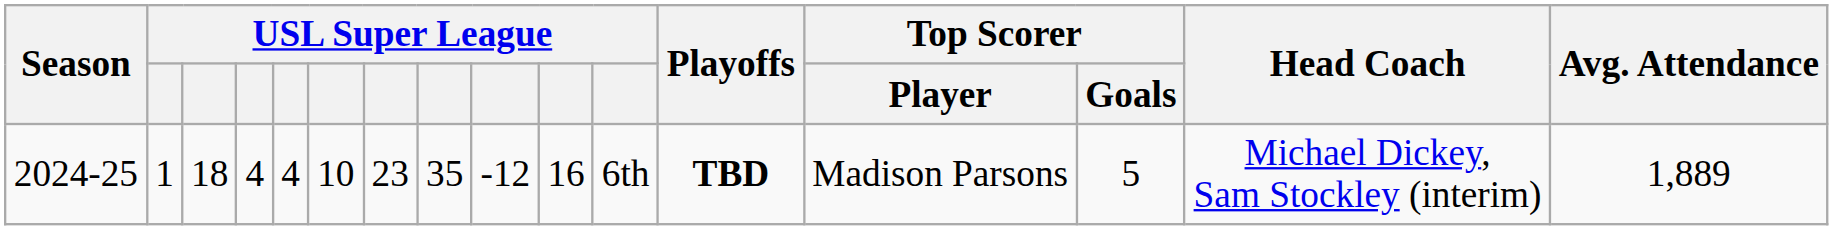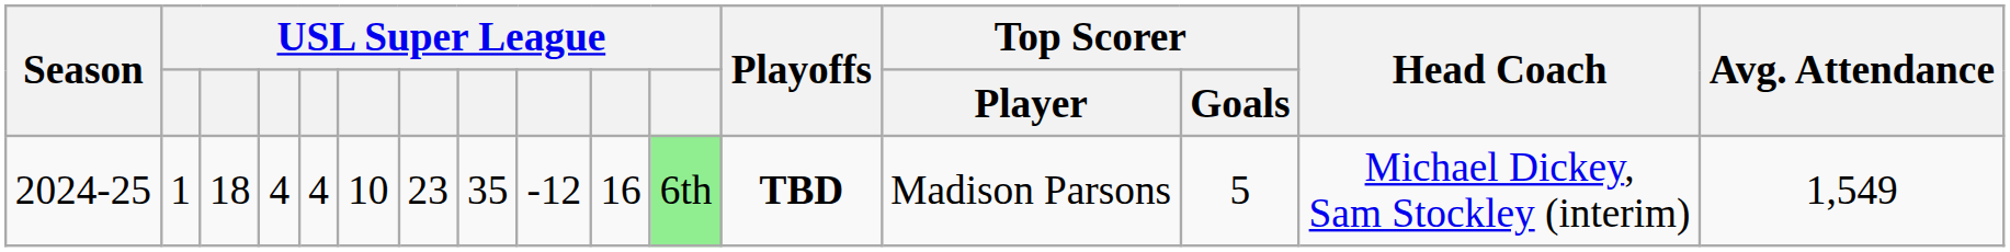 <table class="wikitable" style="text-align: center">
 <tr>
 <th scope="col" rowspan="2">Season</th>
 <th colspan="10"><a href='#'>USL Super League</a></th>
 <th scope="col" rowspan="2" class="unsortable">Playoffs</th>
 <th scope="col" colspan="2" class="unsortable">Top Scorer </th>
 <th scope="col" rowspan="2" class="unsortable">Head Coach</th>
 <th rowspan="2">Avg. Attendance</th>
 </tr>
 <tr>
 <th></th>
 <th></th>
 <th></th>
 <th></th>
 <th></th>
 <th></th>
 <th></th>
 <th></th>
 <th></th>
 <th></th>
 <th class="unsortable">Player</th>
 <th class="unsortable">Goals</th>
 </tr>
 <tr>
 <td>2024-25</td>
 <td>1</td>
 <td>18</td>
 <td>4</td>
 <td>4</td>
 <td>10</td>
 <td>23</td>
 <td>35</td>
 <td>-12</td>
 <td>16</td>
-<td>6th</td>
+<td style="background: lightgreen;">6th</td>
 <td><strong>TBD</strong></td>
 <td> Madison Parsons</td>
 <td>5</td>
 <td> <a href='#'>Michael Dickey</a>,<br> <a href='#'>Sam Stockley</a> (interim)</td>
-<td>1,889</td>
+<td>1,549</td>
 </tr>
 </table>
